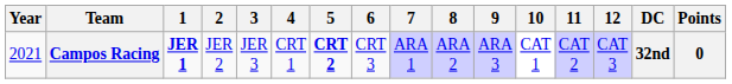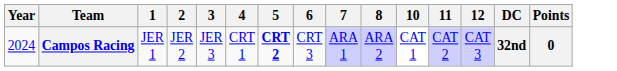 <table class="wikitable" style="text-align:center; font-size:85%">
 <tr>
 <th>Year</th>
 <th>Team</th>
 <th>1</th>
 <th>2</th>
 <th>3</th>
 <th>4</th>
 <th>5</th>
 <th>6</th>
 <th>7</th>
 <th>8</th>
-<th>9</th>
 <th>10</th>
 <th>11</th>
 <th>12</th>
 <th>DC</th>
 <th>Points</th>
 </tr>
 <tr>
-<td><a href='#'>2021</a></td>
+<td><a href='#'>2024</a></td>
 <th nowrap><a href='#'>Campos Racing</a></th>
-<td style="background:#;"><strong><a href='#'>JER<br>1</a><br></strong></td>
+<td style="background:#;"><a href='#'>JER<br>1</a><br></td>
 <td style="background:#;"><a href='#'>JER<br>2</a><br></td>
 <td style="background:#;"><a href='#'>JER<br>3</a><br></td>
 <td style="background:#;"><a href='#'>CRT<br>1</a><br></td>
 <td style="background:#;"><strong><a href='#'>CRT<br>2</a><br></strong></td>
 <td style="background:#;"><a href='#'>CRT<br>3</a><br></td>
 <td style="background:#CFCFFF;"><a href='#'>ARA<br>1</a><br></td>
 <td style="background:#CFCFFF;"><a href='#'>ARA<br>2</a><br></td>
-<td style="background:#CFCFFF;"><a href='#'>ARA<br>3</a><br></td>
 <td style="background:#FFFFFF;"><a href='#'>CAT<br>1</a><br></td>
 <td style="background:#CFCFFF;"><a href='#'>CAT<br>2</a><br></td>
 <td style="background:#CFCFFF;"><a href='#'>CAT<br>3</a><br></td>
 <th style="background:#;">32nd</th>
 <th style="background:#;">0</th>
 </tr>
 </table>
